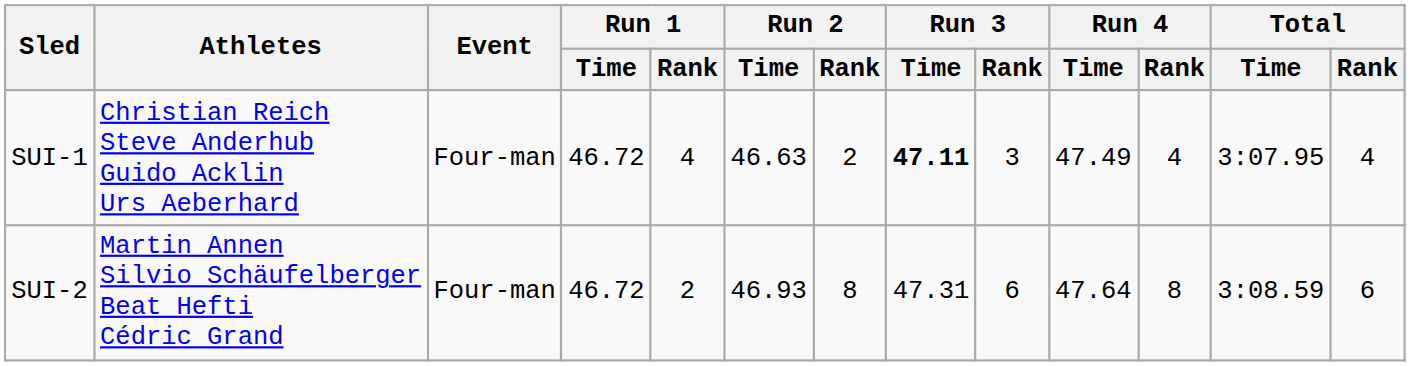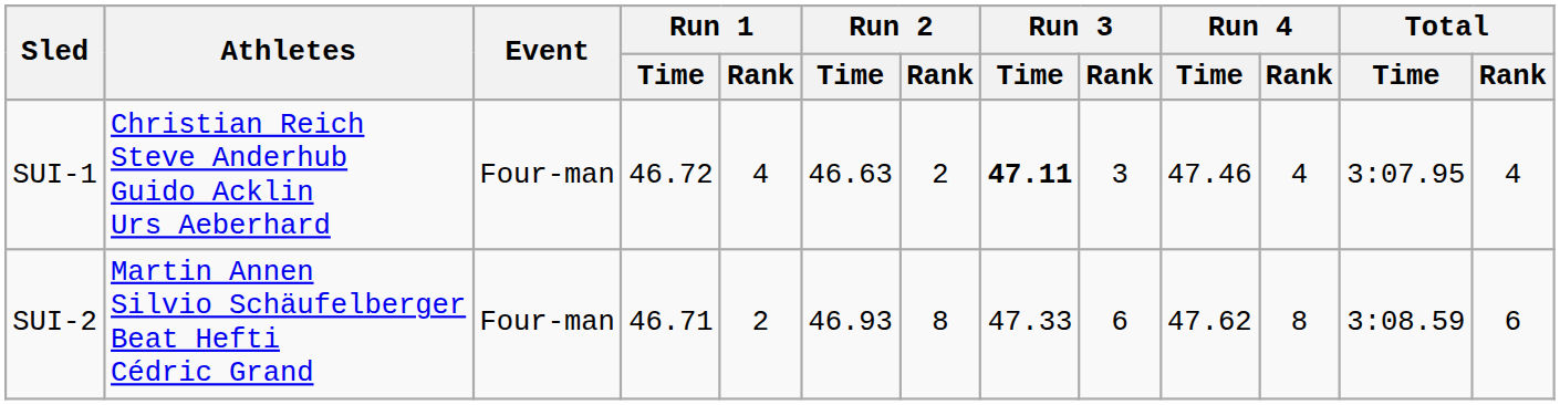 <table class="wikitable" style="font-size:90%">
 <tr>
 <th rowspan="2">Sled</th>
 <th rowspan="2">Athletes</th>
 <th rowspan="2">Event</th>
 <th colspan="2">Run 1</th>
 <th colspan="2">Run 2</th>
 <th colspan="2">Run 3</th>
 <th colspan="2">Run 4</th>
 <th colspan="2">Total</th>
 </tr>
 <tr>
 <th>Time</th>
 <th>Rank</th>
 <th>Time</th>
 <th>Rank</th>
 <th>Time</th>
 <th>Rank</th>
 <th>Time</th>
 <th>Rank</th>
 <th>Time</th>
 <th>Rank</th>
 </tr>
 <tr>
 <td align="center">SUI-1</td>
 <td><a href='#'>Christian Reich</a><br><a href='#'>Steve Anderhub</a><br><a href='#'>Guido Acklin</a><br><a href='#'>Urs Aeberhard</a></td>
 <td>Four-man</td>
 <td align="center">46.72</td>
 <td align="center">4</td>
 <td align="center">46.63</td>
 <td align="center">2</td>
 <td align="center"><strong>47.11</strong></td>
 <td align="center">3</td>
-<td align="center">47.49</td>
+<td align="center">47.46</td>
 <td align="center">4</td>
 <td align="center">3:07.95</td>
 <td align="center">4</td>
 </tr>
 <tr>
 <td align="center">SUI-2</td>
 <td><a href='#'>Martin Annen</a><br><a href='#'>Silvio Schäufelberger</a><br><a href='#'>Beat Hefti</a><br><a href='#'>Cédric Grand</a></td>
 <td>Four-man</td>
-<td align="center">46.72</td>
+<td align="center">46.71</td>
 <td align="center">2</td>
 <td align="center">46.93</td>
 <td align="center">8</td>
-<td align="center">47.31</td>
+<td align="center">47.33</td>
 <td align="center">6</td>
-<td align="center">47.64</td>
+<td align="center">47.62</td>
 <td align="center">8</td>
 <td align="center">3:08.59</td>
 <td align="center">6</td>
 </tr>
 </table>
